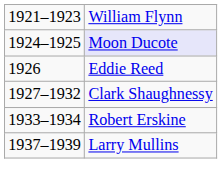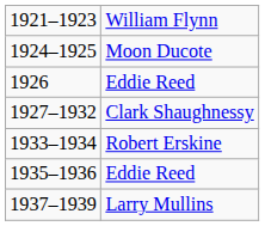 <table class= "wikitable">
 <tr>
 <td>1921–1923</td>
 <td><a href='#'>William Flynn</a></td>
 </tr>
 <tr>
 <td>1924–1925</td>
-<td style="background: lavender;"><a href='#'>Moon Ducote</a></td>
+<td><a href='#'>Moon Ducote</a></td>
 </tr>
 <tr>
 <td>1926</td>
 <td><a href='#'>Eddie Reed</a></td>
 </tr>
 <tr>
 <td>1927–1932</td>
 <td><a href='#'>Clark Shaughnessy</a></td>
 </tr>
 <tr>
 <td>1933–1934</td>
 <td><a href='#'>Robert Erskine</a></td>
 </tr>
 <tr>
+<td>1935–1936</td>
+<td><a href='#'>Eddie Reed</a></td>
+</tr>
+<tr>
 <td>1937–1939</td>
 <td><a href='#'>Larry Mullins</a></td>
 </tr>
 </table>
